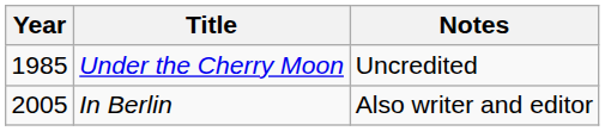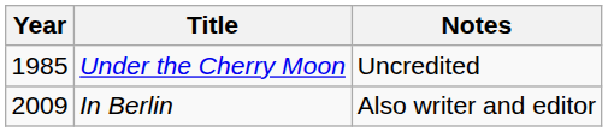 <table class="wikitable">
 <tr>
 <th>Year</th>
 <th>Title</th>
 <th>Notes</th>
 </tr>
 <tr>
 <td>1985</td>
 <td><em><a href='#'>Under the Cherry Moon</a></em></td>
 <td>Uncredited</td>
 </tr>
 <tr>
-<td>2005</td>
+<td>2009</td>
 <td><em>In Berlin</em></td>
 <td>Also writer and editor</td>
 </tr>
 </table>
